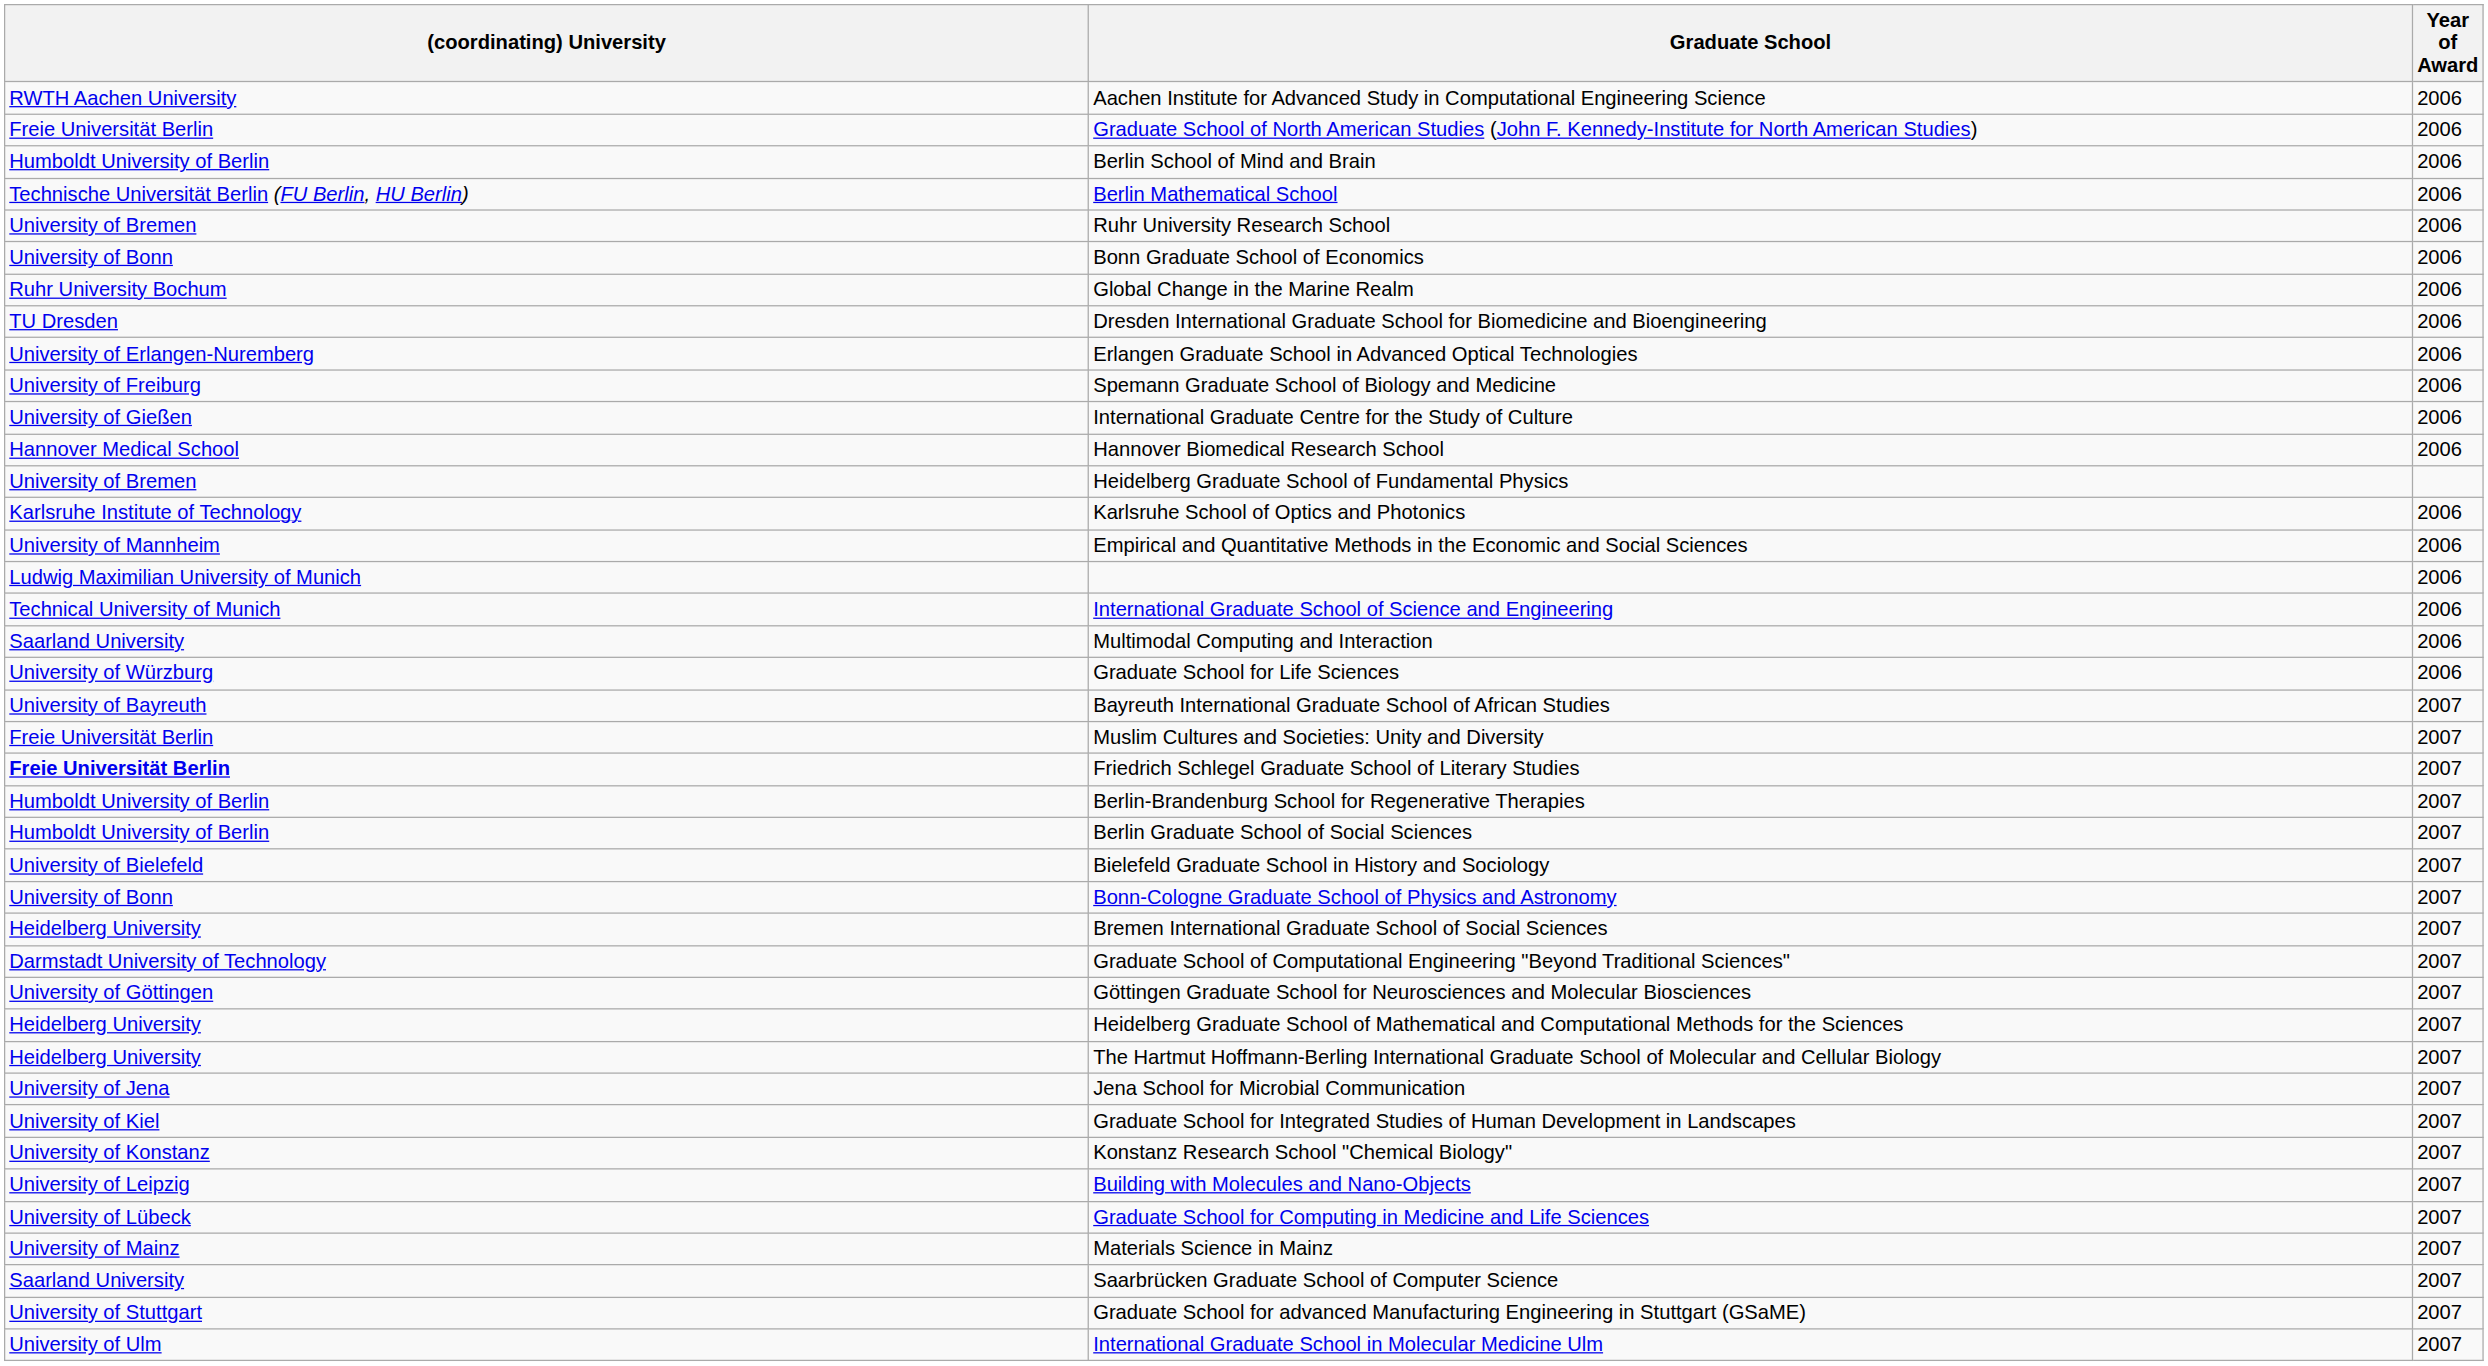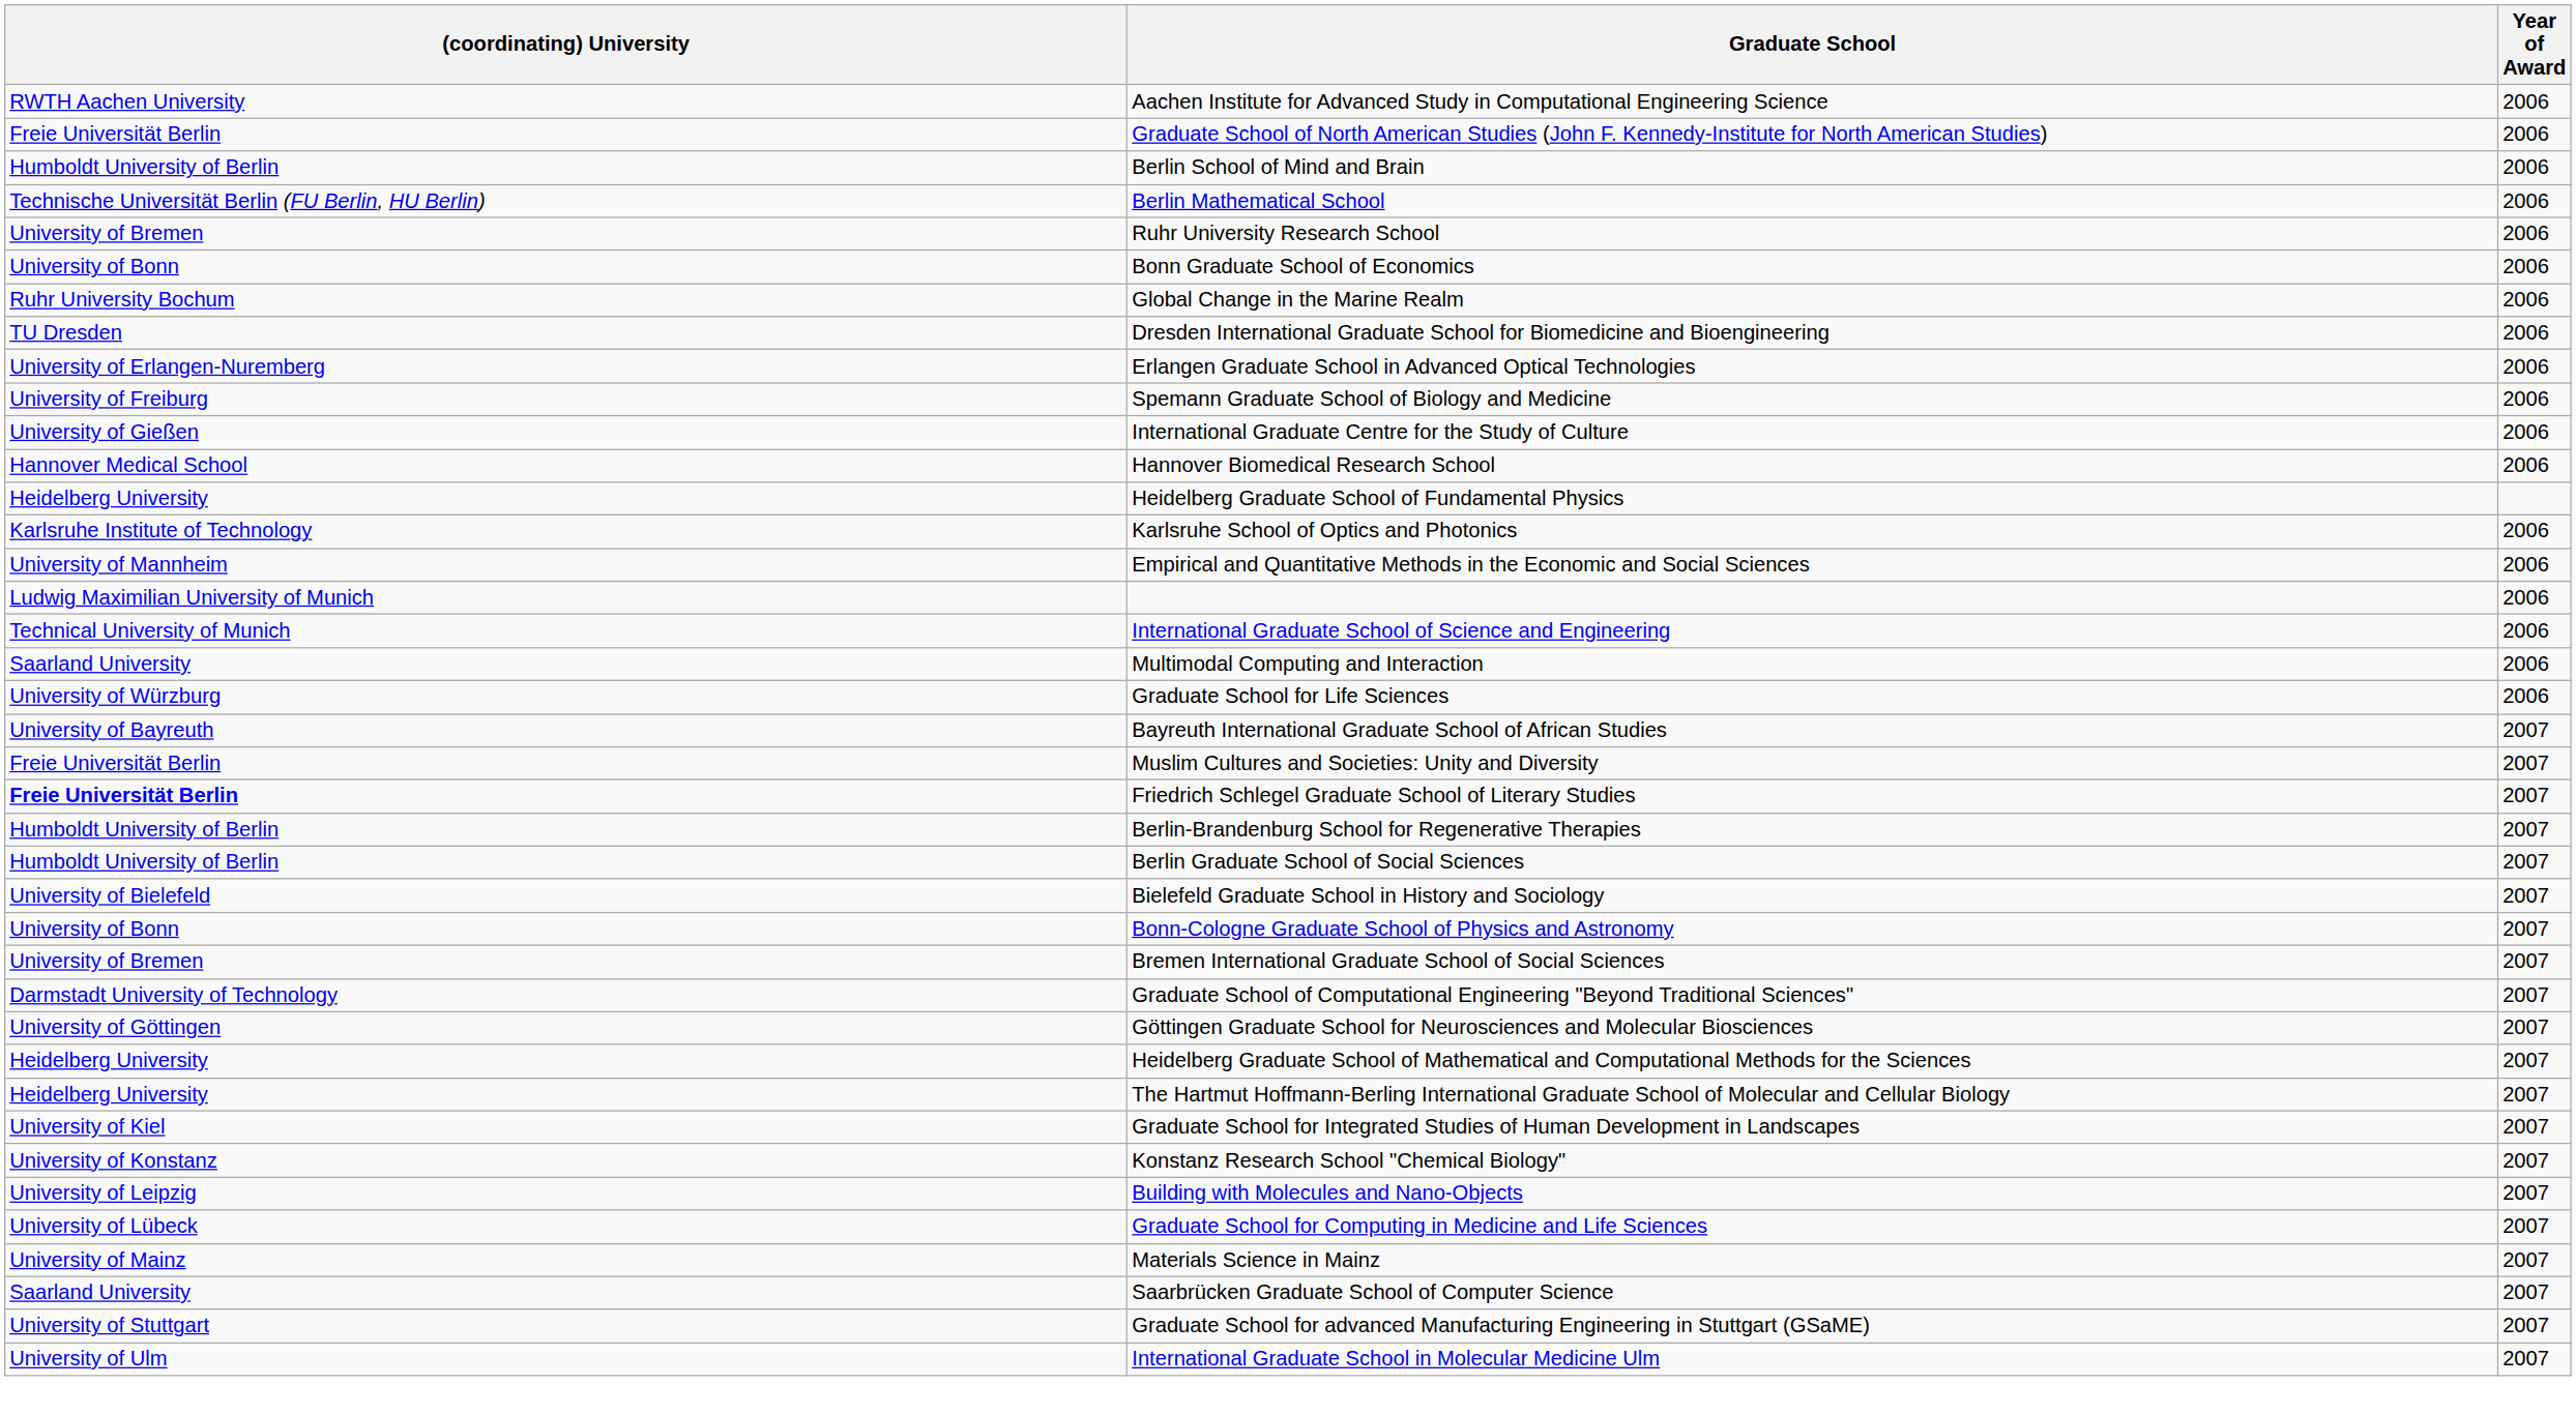 <table class="wikitable">
 <tr>
 <th class="hintergrundfarbe10" width="45%">(coordinating) University</th>
 <th class="hintergrundfarbe8" width="65%">Graduate School</th>
 <th class="hintergrundfarbe8" width="65%">Year of Award</th>
 </tr>
 <tr>
 <td><a href='#'>RWTH Aachen University</a></td>
 <td>Aachen Institute for Advanced Study in Computational Engineering Science</td>
 <td>2006</td>
 </tr>
 <tr>
 <td><a href='#'>Freie Universität Berlin</a></td>
 <td><a href='#'>Graduate School of North American Studies</a> (<a href='#'>John F. Kennedy-Institute for North American Studies</a>)</td>
 <td>2006</td>
 </tr>
 <tr>
 <td><a href='#'>Humboldt University of Berlin</a></td>
 <td>Berlin School of Mind and Brain</td>
 <td>2006</td>
 </tr>
 <tr>
 <td><a href='#'>Technische Universität Berlin</a> <em>(<a href='#'>FU Berlin</a>, <a href='#'>HU Berlin</a>)</em></td>
 <td><a href='#'>Berlin Mathematical School</a></td>
 <td>2006</td>
 </tr>
 <tr>
 <td><a href='#'>University of Bremen</a></td>
 <td>Ruhr University Research School</td>
 <td>2006</td>
 </tr>
 <tr>
 <td><a href='#'>University of Bonn</a></td>
 <td>Bonn Graduate School of Economics</td>
 <td>2006</td>
 </tr>
 <tr>
 <td><a href='#'>Ruhr University Bochum</a></td>
 <td>Global Change in the Marine Realm</td>
 <td>2006</td>
 </tr>
 <tr>
 <td><a href='#'>TU Dresden</a></td>
 <td>Dresden International Graduate School for Biomedicine and Bioengineering</td>
 <td>2006</td>
 </tr>
 <tr>
 <td><a href='#'>University of Erlangen-Nuremberg</a></td>
 <td>Erlangen Graduate School in Advanced Optical Technologies</td>
 <td>2006</td>
 </tr>
 <tr>
 <td><a href='#'>University of Freiburg</a></td>
 <td>Spemann Graduate School of Biology and Medicine</td>
 <td>2006</td>
 </tr>
 <tr>
 <td><a href='#'>University of Gießen</a></td>
 <td>International Graduate Centre for the Study of Culture</td>
 <td>2006</td>
 </tr>
 <tr || 2006>
 <td><a href='#'>Hannover Medical School</a></td>
 <td>Hannover Biomedical Research School</td>
 <td>2006</td>
 </tr>
 <tr || 2006>
-<td><a href='#'>University of Bremen</a></td>
+<td><a href='#'>Heidelberg University</a></td>
 <td>Heidelberg Graduate School of Fundamental Physics</td>
 </tr>
 <tr || 2006>
 <td><a href='#'>Karlsruhe Institute of Technology</a></td>
 <td>Karlsruhe School of Optics and Photonics</td>
 <td>2006</td>
 </tr>
 <tr>
 <td><a href='#'>University of Mannheim</a></td>
 <td>Empirical and Quantitative Methods in the Economic and Social Sciences</td>
 <td>2006</td>
 </tr>
 <tr>
 <td><a href='#'>Ludwig Maximilian University of Munich</a></td>
 <td></td>
 <td>2006</td>
 </tr>
 <tr>
 <td><a href='#'>Technical University of Munich</a></td>
 <td><a href='#'>International Graduate School of Science and Engineering</a></td>
 <td>2006</td>
 </tr>
 <tr>
 <td><a href='#'>Saarland University</a></td>
 <td>Multimodal Computing and Interaction</td>
 <td>2006</td>
 </tr>
 <tr>
 <td><a href='#'>University of Würzburg</a></td>
 <td>Graduate School for Life Sciences</td>
 <td>2006</td>
 </tr>
 <tr>
 <td><a href='#'>University of Bayreuth</a></td>
 <td>Bayreuth International Graduate School of African Studies</td>
 <td>2007</td>
 </tr>
 <tr>
 <td><a href='#'>Freie Universität Berlin</a></td>
 <td>Muslim Cultures and Societies: Unity and Diversity</td>
 <td>2007</td>
 </tr>
 <tr>
 <td><strong><a href='#'>Freie Universität Berlin</a></strong></td>
 <td>Friedrich Schlegel Graduate School of Literary Studies</td>
 <td>2007</td>
 </tr>
 <tr>
 <td><a href='#'>Humboldt University of Berlin</a></td>
 <td>Berlin-Brandenburg School for Regenerative Therapies</td>
 <td>2007</td>
 </tr>
 <tr>
 <td><a href='#'>Humboldt University of Berlin</a></td>
 <td>Berlin Graduate School of Social Sciences</td>
 <td>2007</td>
 </tr>
 <tr>
 <td><a href='#'>University of Bielefeld</a></td>
 <td>Bielefeld Graduate School in History and Sociology</td>
 <td>2007</td>
 </tr>
 <tr>
 <td><a href='#'>University of Bonn</a></td>
 <td><a href='#'>Bonn-Cologne Graduate School of Physics and Astronomy</a></td>
 <td>2007</td>
 </tr>
 <tr>
-<td><a href='#'>Heidelberg University</a></td>
+<td><a href='#'>University of Bremen</a></td>
 <td>Bremen International Graduate School of Social Sciences</td>
 <td>2007</td>
 </tr>
 <tr>
 <td><a href='#'>Darmstadt University of Technology</a></td>
 <td>Graduate School of Computational Engineering "Beyond Traditional Sciences"</td>
 <td>2007</td>
 </tr>
 <tr>
 <td><a href='#'>University of Göttingen</a></td>
 <td>Göttingen Graduate School for Neurosciences and Molecular Biosciences</td>
 <td>2007</td>
 </tr>
 <tr>
 <td><a href='#'>Heidelberg University</a></td>
 <td>Heidelberg Graduate School of Mathematical and Computational Methods for the Sciences</td>
 <td>2007</td>
 </tr>
 <tr>
 <td><a href='#'>Heidelberg University</a></td>
 <td>The Hartmut Hoffmann-Berling International Graduate School of Molecular and Cellular Biology</td>
-<td>2007</td>
-</tr>
-<tr>
-<td><a href='#'>University of Jena</a></td>
-<td>Jena School for Microbial Communication</td>
 <td>2007</td>
 </tr>
 <tr>
 <td><a href='#'>University of Kiel</a></td>
 <td>Graduate School for Integrated Studies of Human Development in Landscapes</td>
 <td>2007</td>
 </tr>
 <tr>
 <td><a href='#'>University of Konstanz</a></td>
 <td>Konstanz Research School "Chemical Biology"</td>
 <td>2007</td>
 </tr>
 <tr>
 <td><a href='#'>University of Leipzig</a></td>
 <td><a href='#'>Building with Molecules and Nano-Objects</a></td>
 <td>2007</td>
 </tr>
 <tr>
 <td><a href='#'>University of Lübeck</a></td>
 <td><a href='#'>Graduate School for Computing in Medicine and Life Sciences</a></td>
 <td>2007</td>
 </tr>
 <tr>
 <td><a href='#'>University of Mainz</a></td>
 <td>Materials Science in Mainz</td>
 <td>2007</td>
 </tr>
 <tr>
 <td><a href='#'>Saarland University</a></td>
 <td>Saarbrücken Graduate School of Computer Science</td>
 <td>2007</td>
 </tr>
 <tr>
 <td><a href='#'>University of Stuttgart</a></td>
 <td GSaME>Graduate School for advanced Manufacturing Engineering in Stuttgart (GSaME)</td>
 <td>2007</td>
 </tr>
 <tr>
 <td><a href='#'>University of Ulm</a></td>
 <td><a href='#'>International Graduate School in Molecular Medicine Ulm</a></td>
 <td>2007</td>
 </tr>
 </table>
